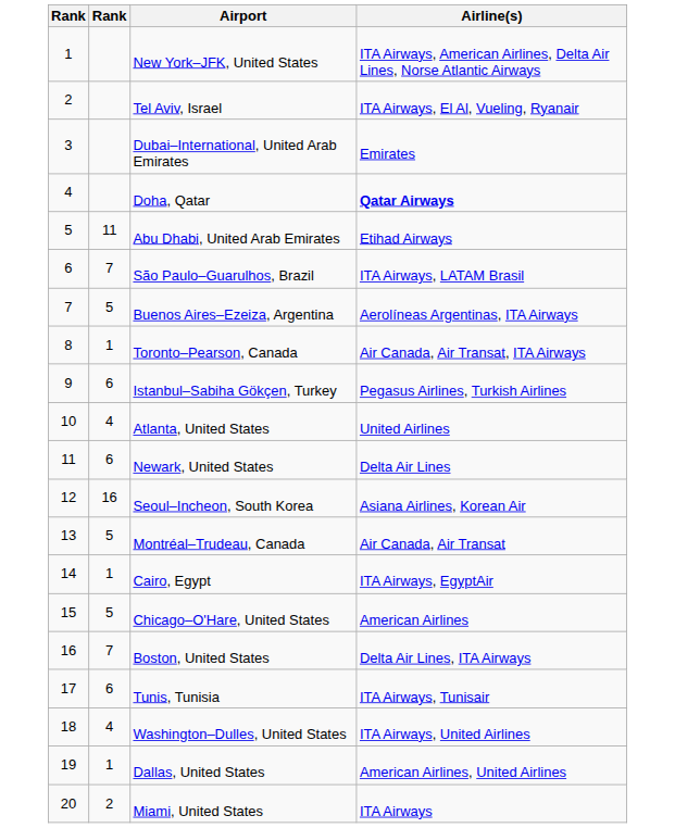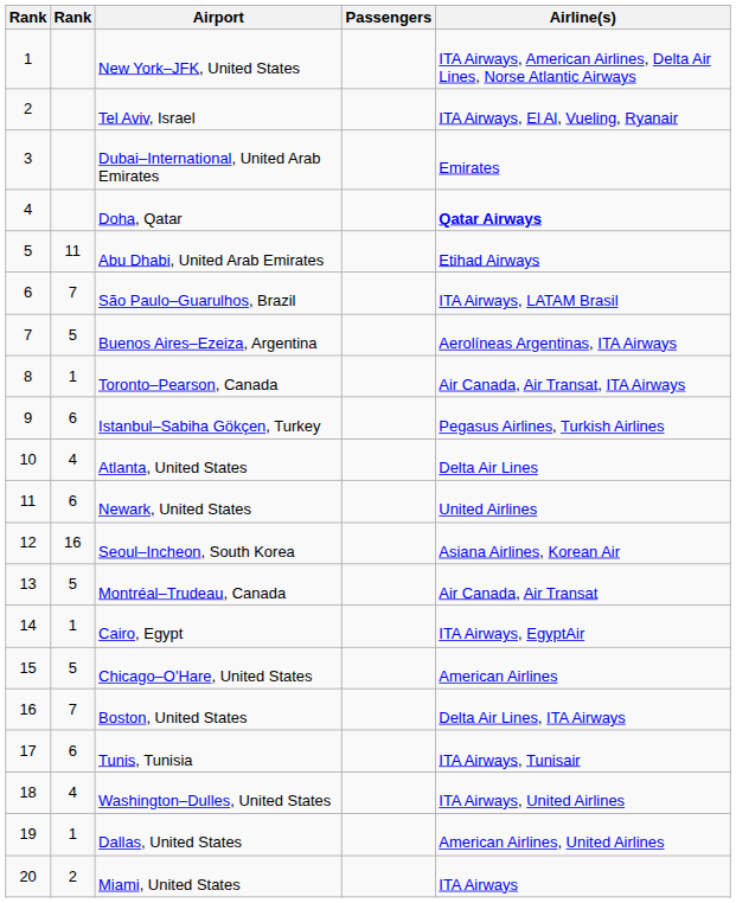 <table class="wikitable sortable" style="margin:auto;">
 <tr>
 <th style="width:25px;">Rank</th>
 <th style="width:25px;">Rank<br></th>
 <th style="width:250px;">Airport</th>
+<th style="width:50px;">Passengers</th>
 <th style="width:300px;">Airline(s)</th>
 </tr>
 <tr>
 <td style="text-align:center;">1</td>
 <td style="text-align:center;"></td>
 <td><br> <a href='#'>New York–JFK</a>, United States</td>
+<td style="text-align:center;"> </td>
 <td><br><a href='#'>ITA Airways</a>, <a href='#'>American Airlines</a>, <a href='#'>Delta Air Lines</a>, <a href='#'>Norse Atlantic Airways</a></td>
 </tr>
 <tr>
 <td style="text-align:center;">2</td>
 <td style="text-align:center;"></td>
 <td><br> <a href='#'>Tel Aviv</a>, Israel</td>
+<td style="text-align:center;"> </td>
 <td><br><a href='#'>ITA Airways</a>, <a href='#'>El Al</a>, <a href='#'>Vueling</a>, <a href='#'>Ryanair</a></td>
 </tr>
 <tr>
 <td style="text-align:center;">3</td>
 <td style="text-align:center;"></td>
 <td><br> <a href='#'>Dubai–International</a>, United Arab Emirates</td>
+<td style="text-align:center;"> </td>
 <td><br><a href='#'>Emirates</a></td>
 </tr>
 <tr>
 <td style="text-align:center;">4</td>
 <td style="text-align:center;"></td>
 <td><br> <a href='#'>Doha</a>, Qatar</td>
+<td style="text-align:center;"> </td>
 <td><strong><br><a href='#'>Qatar Airways</a></strong></td>
 </tr>
 <tr>
 <td style="text-align:center;">5</td>
 <td style="text-align:center;"> 11</td>
 <td><br> <a href='#'>Abu Dhabi</a>, United Arab Emirates</td>
+<td style="text-align:center;"> </td>
 <td><br><a href='#'>Etihad Airways</a></td>
 </tr>
 <tr>
 <td style="text-align:center;">6</td>
 <td style="text-align:center;"> 7</td>
 <td><br> <a href='#'>São Paulo–Guarulhos</a>, Brazil</td>
+<td style="text-align:center;"> </td>
 <td><br><a href='#'>ITA Airways</a>, <a href='#'>LATAM Brasil</a></td>
 </tr>
 <tr>
 <td style="text-align:center;">7</td>
 <td style="text-align:center;"> 5</td>
 <td><br> <a href='#'>Buenos Aires–Ezeiza</a>, Argentina</td>
+<td style="text-align:center;"> </td>
 <td><br><a href='#'>Aerolíneas Argentinas</a>, <a href='#'>ITA Airways</a></td>
 </tr>
 <tr>
 <td style="text-align:center;">8</td>
 <td style="text-align:center;"> 1</td>
 <td><br> <a href='#'>Toronto–Pearson</a>, Canada</td>
+<td style="text-align:center;"> </td>
 <td><br><a href='#'>Air Canada</a>, <a href='#'>Air Transat</a>, <a href='#'>ITA Airways</a></td>
 </tr>
 <tr>
 <td style="text-align:center;">9</td>
 <td style="text-align:center;"> 6</td>
 <td><br> <a href='#'>Istanbul–Sabiha Gökçen</a>, Turkey</td>
+<td style="text-align:center;"> </td>
 <td><br><a href='#'>Pegasus Airlines</a>, <a href='#'>Turkish Airlines</a></td>
 </tr>
 <tr>
 <td style="text-align:center;">10</td>
 <td style="text-align:center;"> 4</td>
 <td><br> <a href='#'>Atlanta</a>, United States</td>
-<td><br><a href='#'>United Airlines</a></td>
+<td style="text-align:center;"> </td>
+<td><br><a href='#'>Delta Air Lines</a></td>
 </tr>
 <tr>
 <td style="text-align:center;">11</td>
 <td style="text-align:center;"> 6</td>
 <td><br> <a href='#'>Newark</a>, United States</td>
-<td><br><a href='#'>Delta Air Lines</a></td>
+<td style="text-align:center;"> </td>
+<td><br><a href='#'>United Airlines</a></td>
 </tr>
 <tr>
 <td style="text-align:center;">12</td>
 <td style="text-align:center;"> 16</td>
 <td><br> <a href='#'>Seoul–Incheon</a>, South Korea</td>
+<td style="text-align:center;"> </td>
 <td><br><a href='#'>Asiana Airlines</a>, <a href='#'>Korean Air</a></td>
 </tr>
 <tr>
 <td style="text-align:center;">13</td>
 <td style="text-align:center;"> 5</td>
 <td><br> <a href='#'>Montréal–Trudeau</a>, Canada</td>
+<td style="text-align:center;"> </td>
 <td><br><a href='#'>Air Canada</a>, <a href='#'>Air Transat</a></td>
 </tr>
 <tr>
 <td style="text-align:center;">14</td>
 <td style="text-align:center;"> 1</td>
 <td><br> <a href='#'>Cairo</a>, Egypt</td>
+<td style="text-align:center;"> </td>
 <td><br><a href='#'>ITA Airways</a>, <a href='#'>EgyptAir</a></td>
 </tr>
 <tr>
 <td style="text-align:center;">15</td>
 <td style="text-align:center;"> 5</td>
 <td><br> <a href='#'>Chicago–O'Hare</a>, United States</td>
+<td style="text-align:center;"> </td>
 <td><br><a href='#'>American Airlines</a></td>
 </tr>
 <tr>
 <td style="text-align:center;">16</td>
 <td style="text-align:center;"> 7</td>
 <td><br> <a href='#'>Boston</a>, United States</td>
+<td style="text-align:center;"> </td>
 <td><br><a href='#'>Delta Air Lines</a>, <a href='#'>ITA Airways</a></td>
 </tr>
 <tr>
 <td style="text-align:center;">17</td>
 <td style="text-align:center;"> 6</td>
 <td><br> <a href='#'>Tunis</a>, Tunisia</td>
+<td style="text-align:center;"> </td>
 <td><br><a href='#'>ITA Airways</a>, <a href='#'>Tunisair</a></td>
 </tr>
 <tr>
 <td style="text-align:center;">18</td>
 <td style="text-align:center;"> 4</td>
 <td><br> <a href='#'>Washington–Dulles</a>, United States</td>
+<td style="text-align:center;"> </td>
 <td><br><a href='#'>ITA Airways</a>, <a href='#'>United Airlines</a></td>
 </tr>
 <tr>
 <td style="text-align:center;">19</td>
 <td style="text-align:center;"> 1</td>
 <td><br> <a href='#'>Dallas</a>, United States</td>
+<td style="text-align:center;"> </td>
 <td><br><a href='#'>American Airlines</a>, <a href='#'>United Airlines</a></td>
 </tr>
 <tr>
 <td style="text-align:center;">20</td>
 <td style="text-align:center;"> 2</td>
 <td><br> <a href='#'>Miami</a>, United States</td>
+<td style="text-align:center;"> </td>
 <td><br><a href='#'>ITA Airways</a></td>
 </tr>
 </table>
